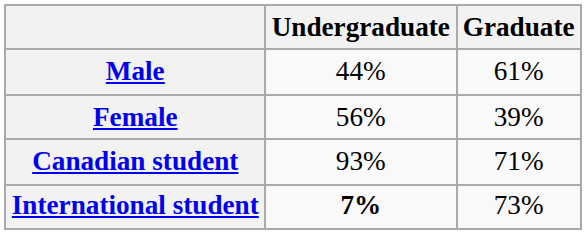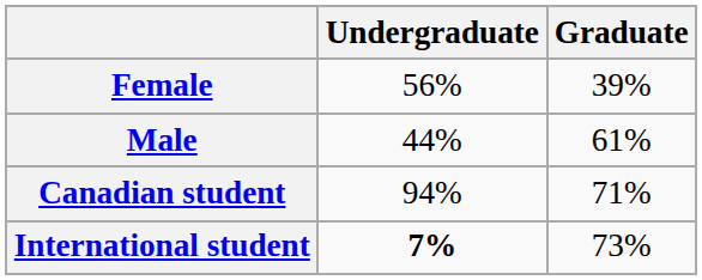 <table style="text-align:center; float:right; font-size:85%; margin-left:2em; margin:10px" class="wikitable">
 <tr>
 <th></th>
 <th>Undergraduate</th>
 <th>Graduate</th>
 </tr>
 <tr>
+<th><a href='#'>Female</a></th>
+<td>56%</td>
+<td>39%</td>
+</tr>
+<tr>
 <th><a href='#'>Male</a></th>
 <td>44%</td>
 <td>61%</td>
 </tr>
 <tr>
-<th><a href='#'>Female</a></th>
-<td>56%</td>
-<td>39%</td>
-</tr>
-<tr>
 <th><a href='#'>Canadian student</a></th>
-<td>93%</td>
+<td>94%</td>
 <td>71%</td>
 </tr>
 <tr>
 <th><a href='#'>International student</a></th>
 <td><strong>7%</strong></td>
 <td>73%</td>
 </tr>
 </table>
